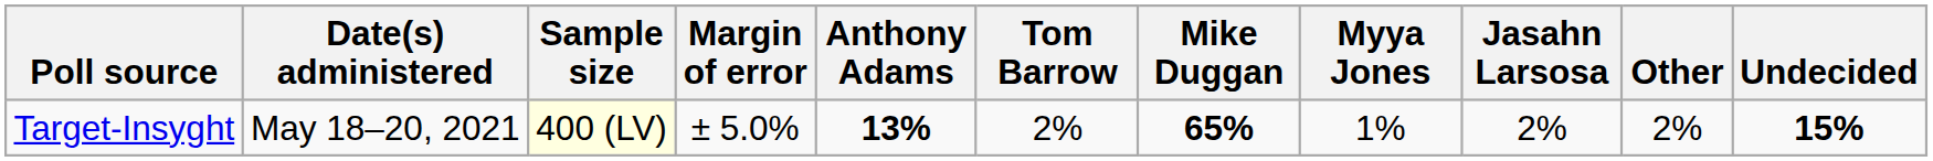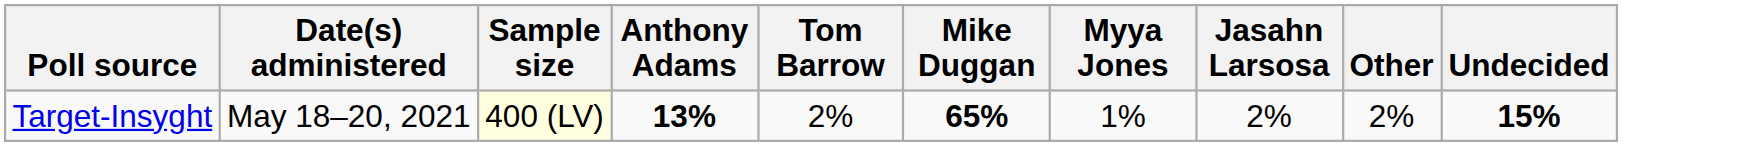 <table class="wikitable" style="font-size:90%;text-align:center;">
 <tr valign=bottom>
 <th>Poll source</th>
 <th>Date(s)<br>administered</th>
 <th>Sample<br>size</th>
-<th>Margin<br>of error</th>
 <th style="width:60px;">Anthony<br>Adams</th>
 <th style="width:60px;">Tom<br>Barrow</th>
 <th style="width:60px;">Mike<br>Duggan</th>
 <th style="width:60px;">Myya<br>Jones</th>
 <th style="width:60px;">Jasahn<br>Larsosa</th>
 <th>Other</th>
 <th>Undecided</th>
 </tr>
 <tr>
 <td style="text-align:left;"><a href='#'>Target-Insyght</a></td>
 <td>May 18–20, 2021</td>
 <td style="background: lightyellow;">400 (LV)</td>
-<td>± 5.0%</td>
 <td><strong>13%</strong></td>
 <td>2%</td>
 <td><strong>65%</strong></td>
 <td>1%</td>
 <td>2%</td>
 <td>2%</td>
 <td><strong>15%</strong></td>
 </tr>
 </table>
